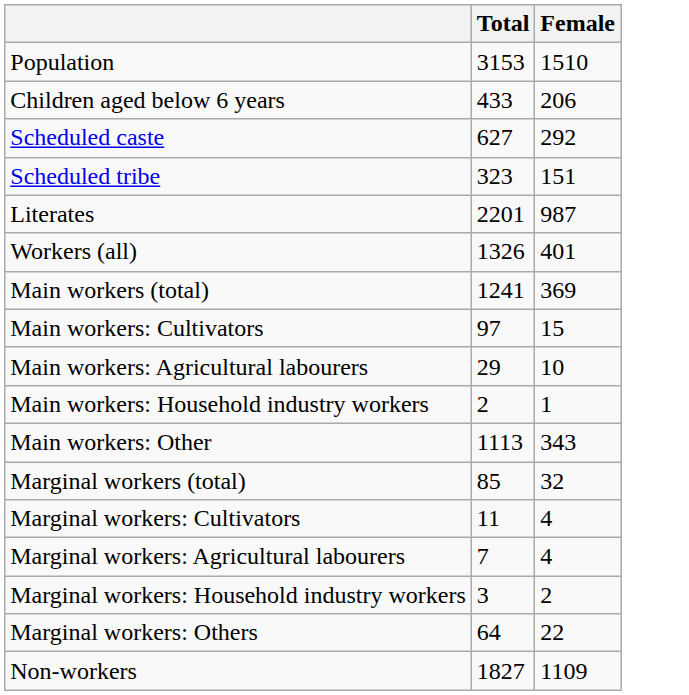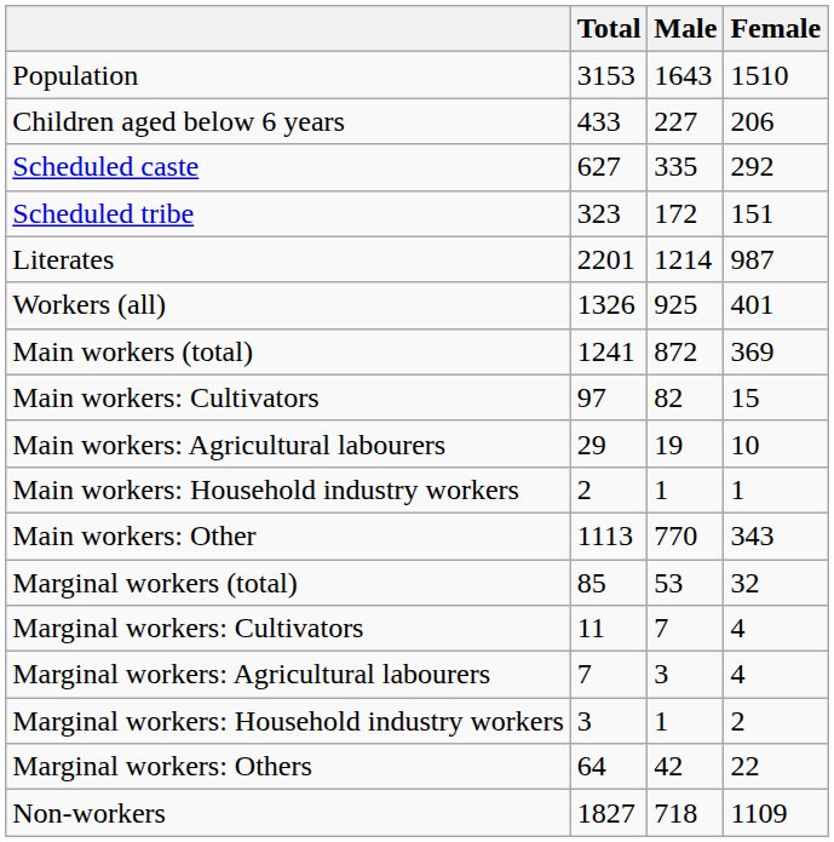 <table class="wikitable sortable">
 <tr>
 <th></th>
 <th>Total</th>
+<th>Male</th>
 <th>Female</th>
 </tr>
 <tr>
 <td>Population</td>
 <td>3153</td>
+<td>1643</td>
 <td>1510</td>
 </tr>
 <tr>
 <td>Children aged below 6 years</td>
 <td>433</td>
+<td>227</td>
 <td>206</td>
 </tr>
 <tr>
 <td><a href='#'>Scheduled caste</a></td>
 <td>627</td>
+<td>335</td>
 <td>292</td>
 </tr>
 <tr>
 <td><a href='#'>Scheduled tribe</a></td>
 <td>323</td>
+<td>172</td>
 <td>151</td>
 </tr>
 <tr>
 <td>Literates</td>
 <td>2201</td>
+<td>1214</td>
 <td>987</td>
 </tr>
 <tr>
 <td>Workers (all)</td>
 <td>1326</td>
+<td>925</td>
 <td>401</td>
 </tr>
 <tr>
 <td>Main workers (total)</td>
 <td>1241</td>
+<td>872</td>
 <td>369</td>
 </tr>
 <tr>
 <td>Main workers: Cultivators</td>
 <td>97</td>
+<td>82</td>
 <td>15</td>
 </tr>
 <tr>
 <td>Main workers: Agricultural labourers</td>
 <td>29</td>
+<td>19</td>
 <td>10</td>
 </tr>
 <tr>
 <td>Main workers: Household industry workers</td>
 <td>2</td>
 <td>1</td>
+<td>1</td>
 </tr>
 <tr>
 <td>Main workers: Other</td>
 <td>1113</td>
+<td>770</td>
 <td>343</td>
 </tr>
 <tr>
 <td>Marginal workers (total)</td>
 <td>85</td>
+<td>53</td>
 <td>32</td>
 </tr>
 <tr>
 <td>Marginal workers: Cultivators</td>
 <td>11</td>
+<td>7</td>
 <td>4</td>
 </tr>
 <tr>
 <td>Marginal workers: Agricultural labourers</td>
 <td>7</td>
+<td>3</td>
 <td>4</td>
 </tr>
 <tr>
 <td>Marginal workers: Household industry workers</td>
 <td>3</td>
+<td>1</td>
 <td>2</td>
 </tr>
 <tr>
 <td>Marginal workers: Others</td>
 <td>64</td>
+<td>42</td>
 <td>22</td>
 </tr>
 <tr>
 <td>Non-workers</td>
 <td>1827</td>
+<td>718</td>
 <td>1109</td>
 </tr>
 </table>
